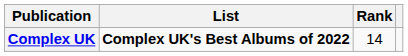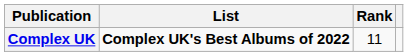 <table class="wikitable sortable plainrowheaders">
 <tr>
 <th scope="col">Publication</th>
 <th scope="col" class="unsortable">List</th>
 <th scope="col">Rank</th>
 <th scope="col" class="unsortable"></th>
 </tr>
 <tr>
 <th scope="row"><a href='#'>Complex UK</a></th>
 <td><strong>Complex UK's Best Albums of 2022</strong></td>
-<td style="text-align: center;">14</td>
+<td style="text-align: center;">11</td>
 <td style="text-align: center;"></td>
 </tr>
 </table>
